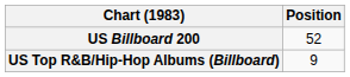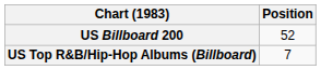 <table class="wikitable sortable plainrowheaders" style="text-align:center">
 <tr>
 <th scope="col">Chart (1983)</th>
 <th scope="col">Position</th>
 </tr>
 <tr>
 <th scope="row">US <em>Billboard</em> 200</th>
 <td>52</td>
 </tr>
 <tr>
 <th scope="row">US Top R&B/Hip-Hop Albums (<em>Billboard</em>)</th>
-<td>9</td>
+<td>7</td>
 </tr>
 </table>
